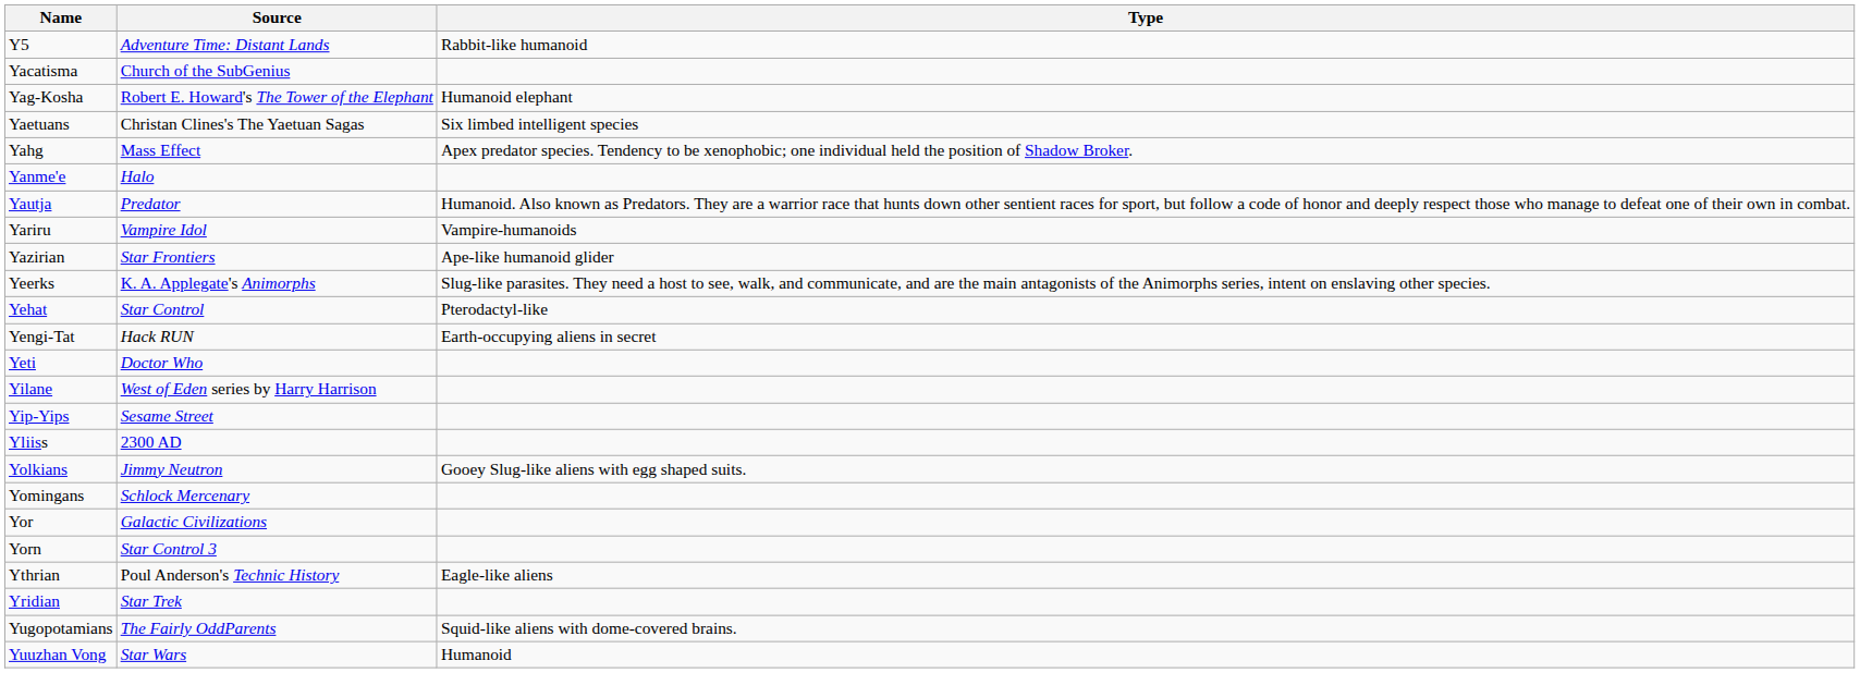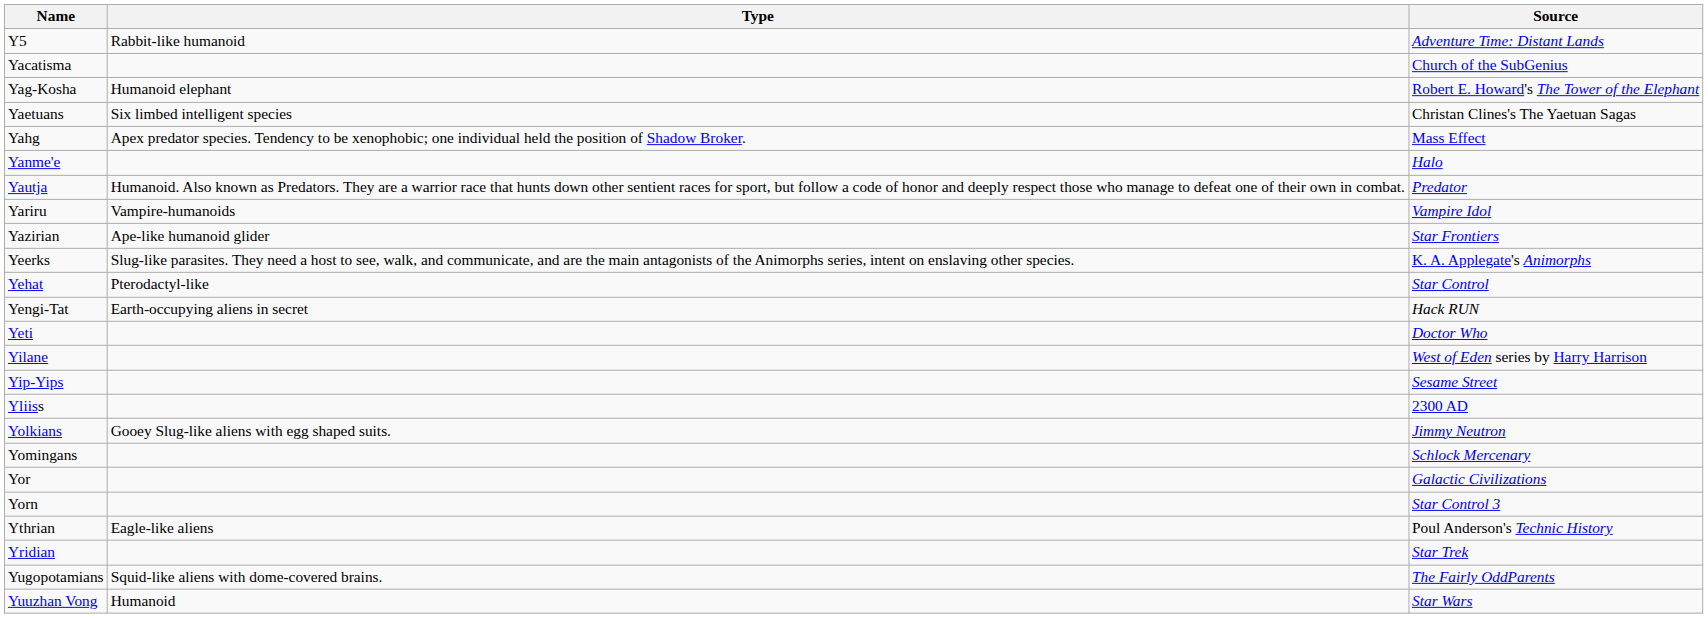 <table class="wikitable sortable">
 <tr>
 <th>Name</th>
+<th>Type</th>
 <th>Source</th>
-<th>Type</th>
 </tr>
 <tr>
 <td>Y5</td>
+<td>Rabbit-like humanoid</td>
 <td><em><a href='#'>Adventure Time: Distant Lands</a></em></td>
-<td>Rabbit-like humanoid</td>
 </tr>
 <tr>
 <td>Yacatisma</td>
+<td></td>
 <td><a href='#'>Church of the SubGenius</a></td>
-<td></td>
 </tr>
 <tr>
 <td>Yag-Kosha</td>
+<td>Humanoid elephant</td>
 <td><a href='#'>Robert E. Howard</a>'s <em><a href='#'>The Tower of the Elephant</a></em></td>
-<td>Humanoid elephant</td>
 </tr>
 <tr>
 <td>Yaetuans</td>
+<td>Six limbed intelligent species</td>
 <td>Christan Clines's The Yaetuan Sagas</td>
-<td>Six limbed intelligent species</td>
 </tr>
 <tr>
 <td>Yahg</td>
+<td>Apex predator species. Tendency to be xenophobic; one individual held the position of <a href='#'>Shadow Broker</a>.</td>
 <td><a href='#'>Mass Effect</a></td>
-<td>Apex predator species. Tendency to be xenophobic; one individual held the position of <a href='#'>Shadow Broker</a>.</td>
 </tr>
 <tr>
 <td><a href='#'>Yanme'e</a></td>
+<td></td>
 <td><em><a href='#'>Halo</a></em></td>
-<td></td>
 </tr>
 <tr>
 <td><a href='#'>Yautja</a></td>
+<td>Humanoid. Also known as Predators. They are a warrior race that hunts down other sentient races for sport, but follow a code of honor and deeply respect those who manage to defeat one of their own in combat.</td>
 <td><em><a href='#'>Predator</a></em></td>
-<td>Humanoid. Also known as Predators. They are a warrior race that hunts down other sentient races for sport, but follow a code of honor and deeply respect those who manage to defeat one of their own in combat.</td>
 </tr>
 <tr>
 <td>Yariru</td>
+<td>Vampire-humanoids</td>
 <td><em><a href='#'>Vampire Idol</a></em></td>
-<td>Vampire-humanoids</td>
 </tr>
 <tr>
 <td>Yazirian</td>
+<td>Ape-like humanoid glider</td>
 <td><em><a href='#'>Star Frontiers</a></em></td>
-<td>Ape-like humanoid glider</td>
 </tr>
 <tr>
 <td>Yeerks</td>
+<td>Slug-like parasites. They need a host to see, walk, and communicate, and are the main antagonists of the Animorphs series, intent on enslaving other species.</td>
 <td><a href='#'>K. A. Applegate</a>'s <em><a href='#'>Animorphs</a></em></td>
-<td>Slug-like parasites. They need a host to see, walk, and communicate, and are the main antagonists of the Animorphs series, intent on enslaving other species.</td>
 </tr>
 <tr>
 <td><a href='#'>Yehat</a></td>
+<td>Pterodactyl-like</td>
 <td><em><a href='#'>Star Control</a></em></td>
-<td>Pterodactyl-like</td>
 </tr>
 <tr>
 <td>Yengi-Tat</td>
+<td>Earth-occupying aliens in secret</td>
 <td><em>Hack RUN</em></td>
-<td>Earth-occupying aliens in secret</td>
 </tr>
 <tr>
 <td><a href='#'>Yeti</a></td>
+<td></td>
 <td><em><a href='#'>Doctor Who</a></em></td>
-<td></td>
 </tr>
 <tr>
 <td><a href='#'>Yilane</a></td>
+<td></td>
 <td><em><a href='#'>West of Eden</a></em> series by <a href='#'>Harry Harrison</a></td>
-<td></td>
 </tr>
 <tr>
 <td><a href='#'>Yip-Yips</a></td>
+<td></td>
 <td><em><a href='#'>Sesame Street</a></em></td>
-<td></td>
 </tr>
 <tr>
 <td><a href='#'>Yliis</a>s</td>
+<td></td>
 <td><a href='#'>2300 AD</a></td>
-<td></td>
 </tr>
 <tr>
 <td><a href='#'>Yolkians</a></td>
+<td>Gooey Slug-like aliens with egg shaped suits.</td>
 <td><em><a href='#'>Jimmy Neutron</a></em></td>
-<td>Gooey Slug-like aliens with egg shaped suits.</td>
 </tr>
 <tr>
 <td>Yomingans</td>
+<td></td>
 <td><em><a href='#'>Schlock Mercenary</a></em></td>
-<td></td>
 </tr>
 <tr>
 <td>Yor</td>
+<td></td>
 <td><em><a href='#'>Galactic Civilizations</a></em></td>
-<td></td>
 </tr>
 <tr>
 <td>Yorn</td>
+<td></td>
 <td><em><a href='#'>Star Control 3</a></em></td>
-<td></td>
 </tr>
 <tr>
 <td>Ythrian</td>
+<td>Eagle-like aliens</td>
 <td>Poul Anderson's <em><a href='#'>Technic History</a></em></td>
-<td>Eagle-like aliens</td>
 </tr>
 <tr>
 <td><a href='#'>Yridian</a></td>
+<td></td>
 <td><em><a href='#'>Star Trek</a></em></td>
-<td></td>
 </tr>
 <tr>
 <td>Yugopotamians</td>
+<td>Squid-like aliens with dome-covered brains.</td>
 <td><em><a href='#'>The Fairly OddParents</a></em></td>
-<td>Squid-like aliens with dome-covered brains.</td>
 </tr>
 <tr>
 <td><a href='#'>Yuuzhan Vong</a></td>
+<td>Humanoid</td>
 <td><em><a href='#'>Star Wars</a></em></td>
-<td>Humanoid</td>
 </tr>
 </table>
